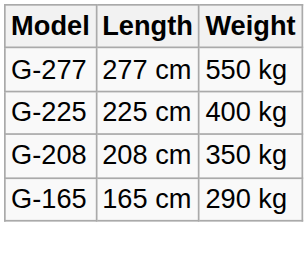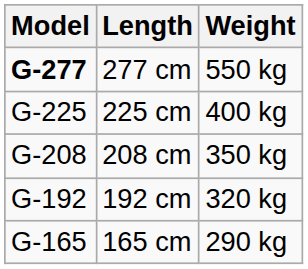 <table class="wikitable">
 <tr>
 <th>Model</th>
 <th>Length</th>
 <th>Weight</th>
 </tr>
 <tr>
-<td>G-277</td>
+<td><strong>G-277</strong></td>
 <td>277 cm</td>
 <td>550 kg</td>
 </tr>
 <tr>
 <td>G-225</td>
 <td>225 cm</td>
 <td>400 kg</td>
 </tr>
 <tr>
 <td>G-208</td>
 <td>208 cm</td>
 <td>350 kg</td>
 </tr>
 <tr>
+<td>G-192</td>
+<td>192 cm</td>
+<td>320 kg</td>
+</tr>
+<tr>
 <td>G-165</td>
 <td>165 cm</td>
 <td>290 kg</td>
 </tr>
 </table>
